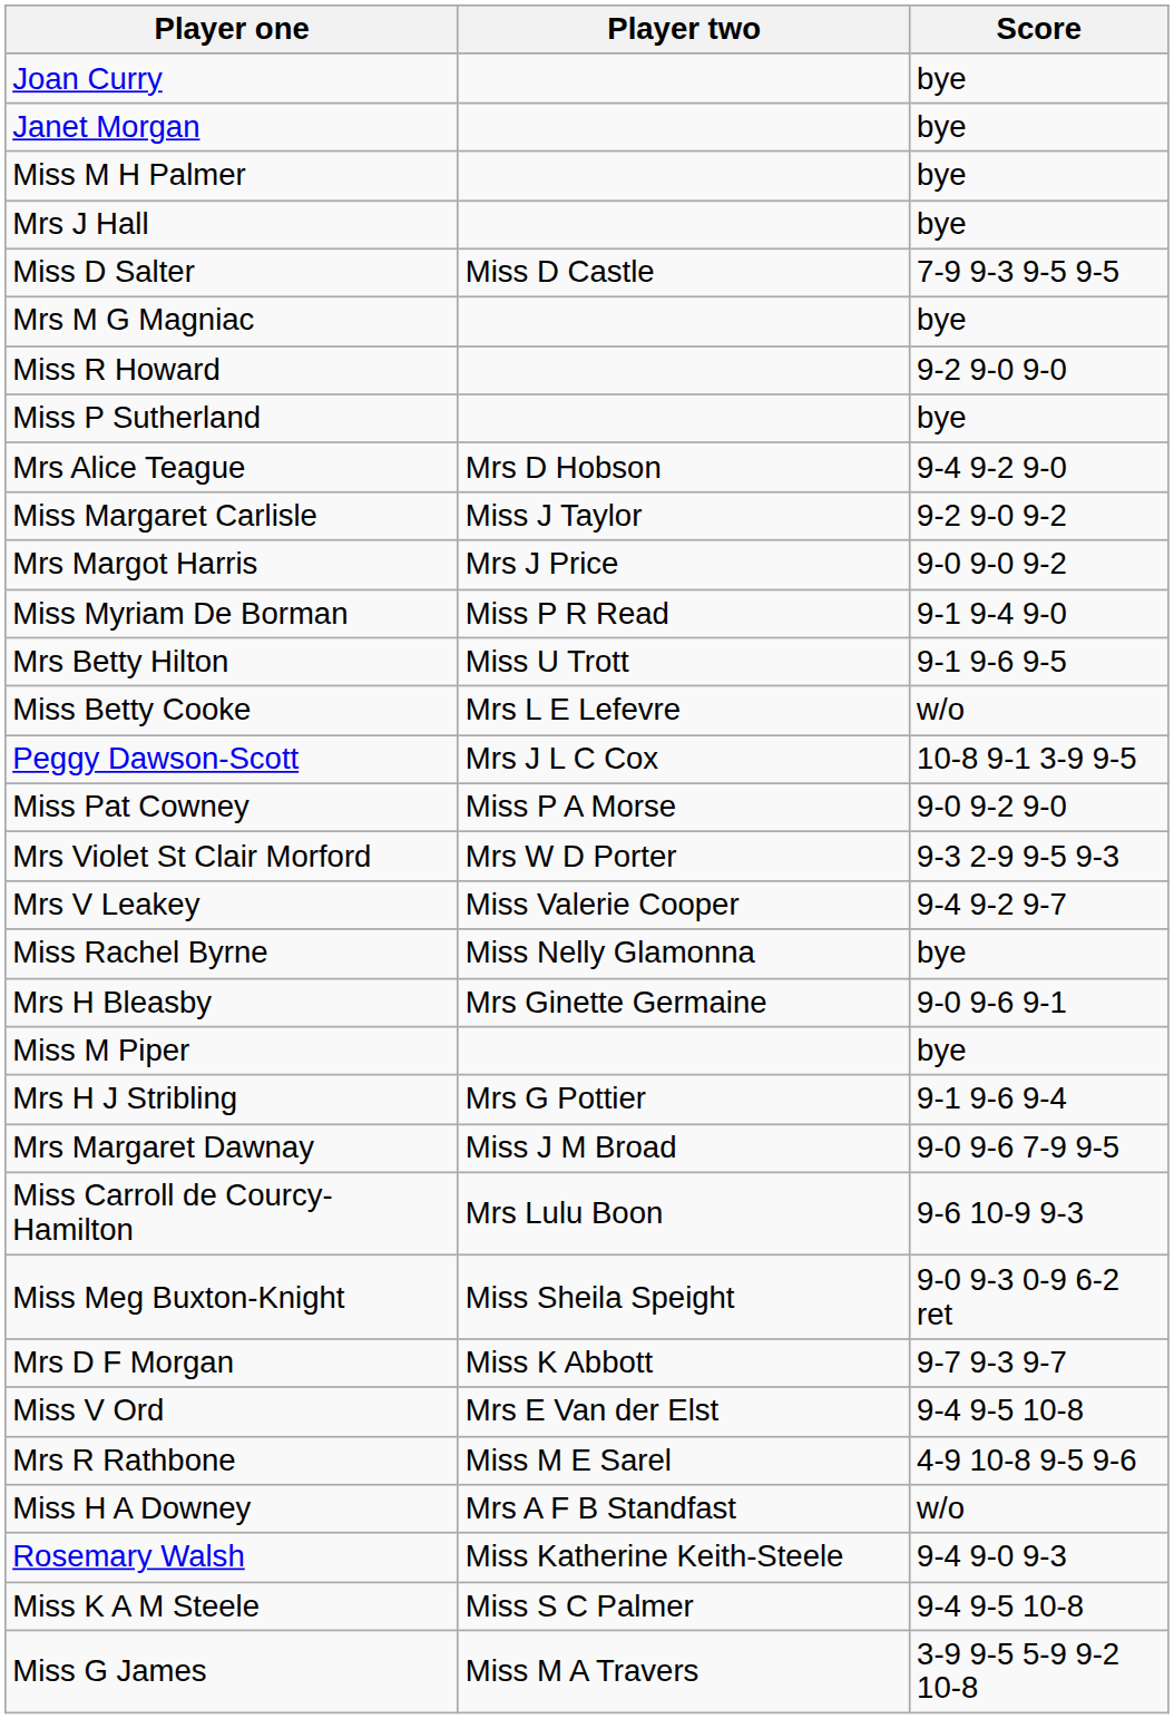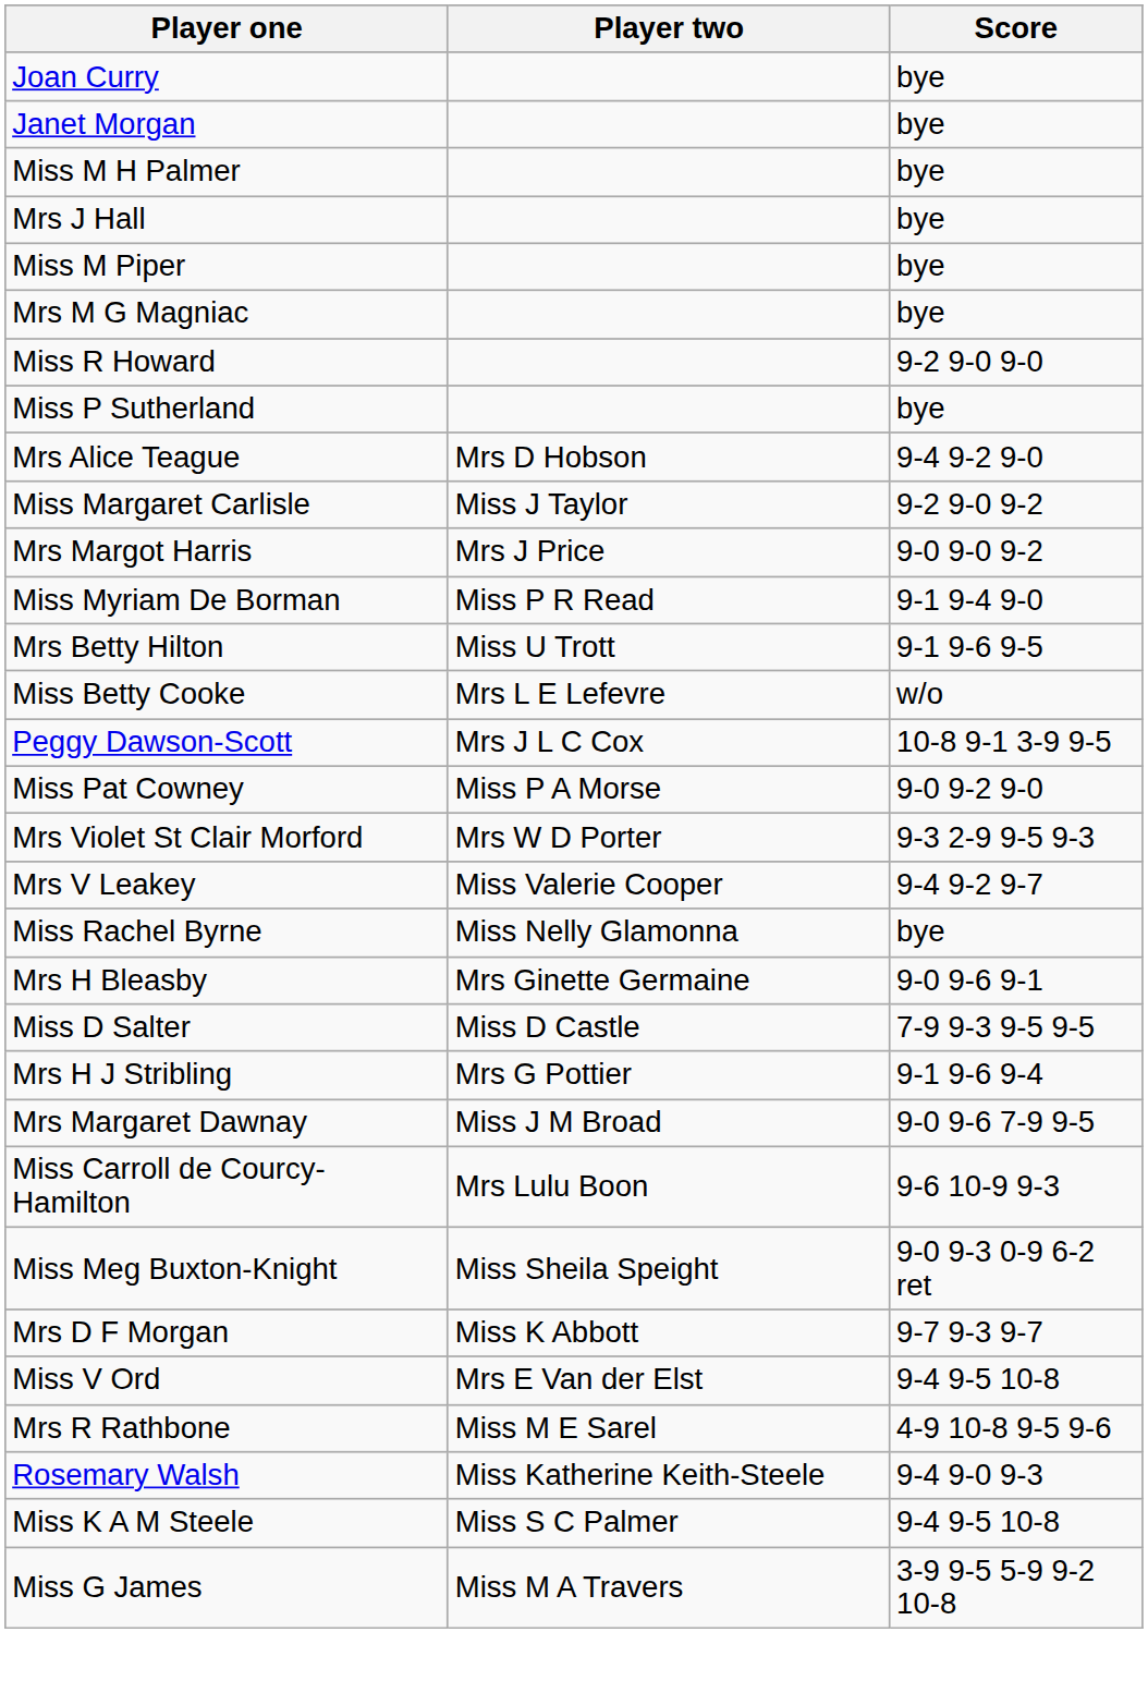 <table class="wikitable">
 <tr>
 <th width=270>Player one</th>
 <th width=270>Player two</th>
 <th width=150>Score</th>
 </tr>
 <tr>
 <td><a href='#'>Joan Curry</a></td>
 <td></td>
 <td>bye</td>
 </tr>
 <tr>
 <td><a href='#'>Janet Morgan</a></td>
 <td></td>
 <td>bye</td>
 </tr>
 <tr>
 <td> Miss M H Palmer</td>
 <td></td>
 <td>bye</td>
 </tr>
 <tr>
 <td> Mrs J Hall</td>
 <td></td>
 <td>bye</td>
 </tr>
 <tr>
-<td> Miss D Salter</td>
-<td> Miss D Castle</td>
-<td>7-9 9-3 9-5 9-5</td>
+<td> Miss M Piper</td>
+<td></td>
+<td>bye</td>
 </tr>
 <tr>
 <td> Mrs M G Magniac</td>
 <td></td>
 <td>bye</td>
 </tr>
 <tr>
 <td> Miss R Howard</td>
 <td></td>
 <td>9-2 9-0 9-0</td>
 </tr>
 <tr>
 <td> Miss P Sutherland</td>
 <td></td>
 <td>bye</td>
 </tr>
 <tr>
 <td> Mrs Alice Teague</td>
 <td> Mrs D Hobson</td>
 <td>9-4 9-2 9-0</td>
 </tr>
 <tr>
 <td> Miss Margaret Carlisle</td>
 <td> Miss J Taylor</td>
 <td>9-2 9-0 9-2</td>
 </tr>
 <tr>
 <td> Mrs Margot Harris</td>
 <td> Mrs J Price</td>
 <td>9-0 9-0 9-2</td>
 </tr>
 <tr>
 <td> Miss Myriam De Borman</td>
 <td> Miss P R Read</td>
 <td>9-1 9-4 9-0</td>
 </tr>
 <tr>
 <td> Mrs Betty Hilton</td>
 <td> Miss U Trott</td>
 <td>9-1 9-6 9-5</td>
 </tr>
 <tr>
 <td> Miss Betty Cooke</td>
 <td> Mrs L E Lefevre</td>
 <td>w/o</td>
 </tr>
 <tr>
 <td> <a href='#'>Peggy Dawson-Scott</a></td>
 <td> Mrs J L C Cox</td>
 <td>10-8 9-1 3-9 9-5</td>
 </tr>
 <tr>
 <td> Miss Pat Cowney</td>
 <td> Miss P A Morse</td>
 <td>9-0 9-2 9-0</td>
 </tr>
 <tr>
 <td> Mrs Violet St Clair Morford</td>
 <td> Mrs W D Porter</td>
 <td>9-3 2-9 9-5 9-3</td>
 </tr>
 <tr>
 <td> Mrs V Leakey</td>
 <td> Miss Valerie Cooper</td>
 <td>9-4 9-2 9-7</td>
 </tr>
 <tr>
 <td> Miss Rachel Byrne</td>
 <td> Miss Nelly Glamonna</td>
 <td>bye</td>
 </tr>
 <tr>
 <td> Mrs H Bleasby</td>
 <td> Mrs Ginette Germaine</td>
 <td>9-0 9-6 9-1</td>
 </tr>
 <tr>
-<td> Miss M Piper</td>
-<td></td>
-<td>bye</td>
+<td> Miss D Salter</td>
+<td> Miss D Castle</td>
+<td>7-9 9-3 9-5 9-5</td>
 </tr>
 <tr>
 <td> Mrs H J Stribling</td>
 <td> Mrs G Pottier</td>
 <td>9-1 9-6 9-4</td>
 </tr>
 <tr>
 <td> Mrs Margaret Dawnay</td>
 <td> Miss J M Broad</td>
 <td>9-0 9-6 7-9 9-5</td>
 </tr>
 <tr>
 <td> Miss Carroll de Courcy-Hamilton</td>
 <td> Mrs Lulu Boon</td>
 <td>9-6 10-9 9-3</td>
 </tr>
 <tr>
 <td> Miss Meg Buxton-Knight</td>
 <td> Miss Sheila Speight</td>
 <td>9-0 9-3 0-9 6-2 ret</td>
 </tr>
 <tr>
 <td> Mrs D F Morgan</td>
 <td> Miss K Abbott</td>
 <td>9-7 9-3 9-7</td>
 </tr>
 <tr>
 <td> Miss V Ord</td>
 <td> Mrs E Van der Elst</td>
 <td>9-4 9-5 10-8</td>
 </tr>
 <tr>
 <td> Mrs R Rathbone</td>
 <td> Miss M E Sarel</td>
 <td>4-9 10-8 9-5 9-6</td>
 </tr>
 <tr>
-<td> Miss H A Downey</td>
-<td> Mrs A F B Standfast</td>
-<td>w/o</td>
-</tr>
-<tr>
 <td> <a href='#'>Rosemary Walsh</a></td>
 <td> Miss Katherine Keith-Steele</td>
 <td>9-4 9-0 9-3</td>
 </tr>
 <tr>
 <td> Miss K A M Steele</td>
 <td> Miss S C Palmer</td>
 <td>9-4 9-5 10-8</td>
 </tr>
 <tr>
 <td> Miss G James</td>
 <td> Miss M A Travers</td>
 <td>3-9 9-5 5-9 9-2 10-8</td>
 </tr>
 </table>
